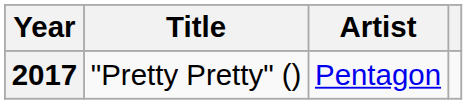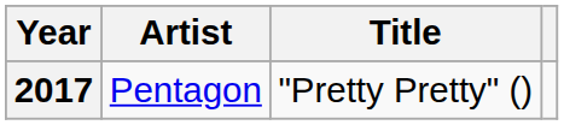 <table class="wikitable sortable plainrowheaders">
 <tr>
 <th scope="col">Year</th>
+<th scope="col">Artist</th>
 <th scope="col">Title</th>
-<th scope="col">Artist</th>
 <th scope="col" class="unsortable"></th>
 </tr>
 <tr>
 <th scope="row">2017</th>
+<td><a href='#'>Pentagon</a></td>
 <td>"Pretty Pretty" ()</td>
-<td><a href='#'>Pentagon</a></td>
 <td style="text-align:center"></td>
 </tr>
 </table>
